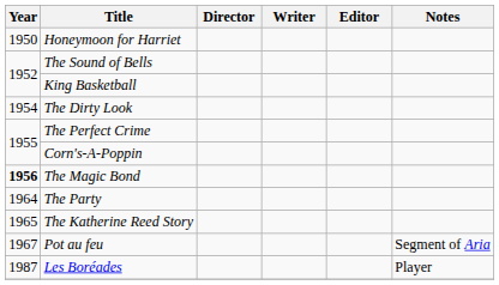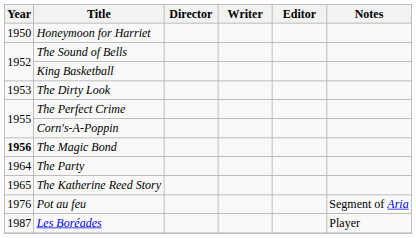 <table class="wikitable">
 <tr>
 <th>Year</th>
 <th>Title</th>
 <th width="65">Director</th>
 <th width="65">Writer</th>
 <th width="65">Editor</th>
 <th>Notes</th>
 </tr>
 <tr>
 <td>1950</td>
 <td><em>Honeymoon for Harriet</em></td>
 <td></td>
 <td></td>
 <td></td>
 <td></td>
 </tr>
 <tr>
 <td rowspan=2>1952</td>
 <td><em>The Sound of Bells</em></td>
 <td></td>
 <td></td>
 <td></td>
 <td></td>
 </tr>
 <tr>
 <td><em>King Basketball</em></td>
 <td></td>
 <td></td>
 <td></td>
 <td></td>
 </tr>
 <tr>
-<td>1954</td>
+<td>1953</td>
 <td><em>The Dirty Look</em></td>
 <td></td>
 <td></td>
 <td></td>
 <td></td>
 </tr>
 <tr>
 <td rowspan="2">1955</td>
 <td><em>The Perfect Crime</em></td>
 <td></td>
 <td></td>
 <td></td>
 <td></td>
 </tr>
 <tr>
 <td><em>Corn's-A-Poppin</em></td>
 <td></td>
 <td></td>
 <td></td>
 <td></td>
 </tr>
 <tr>
 <td><strong>1956</strong></td>
 <td><em>The Magic Bond</em></td>
 <td></td>
 <td></td>
 <td></td>
 <td></td>
 </tr>
 <tr>
 <td>1964</td>
 <td><em>The Party</em></td>
 <td></td>
 <td></td>
 <td></td>
 <td></td>
 </tr>
 <tr>
 <td>1965</td>
 <td><em>The Katherine Reed Story</em></td>
 <td></td>
 <td></td>
 <td></td>
 <td></td>
 </tr>
 <tr>
-<td>1967</td>
+<td>1976</td>
 <td><em>Pot au feu</em></td>
 <td></td>
 <td></td>
 <td></td>
 <td>Segment of <em><a href='#'>Aria</a></em></td>
 </tr>
 <tr>
 <td>1987</td>
 <td><em><a href='#'>Les Boréades</a></em></td>
 <td></td>
 <td></td>
 <td></td>
 <td>Player</td>
 </tr>
 <tr>
 </tr>
 </table>
